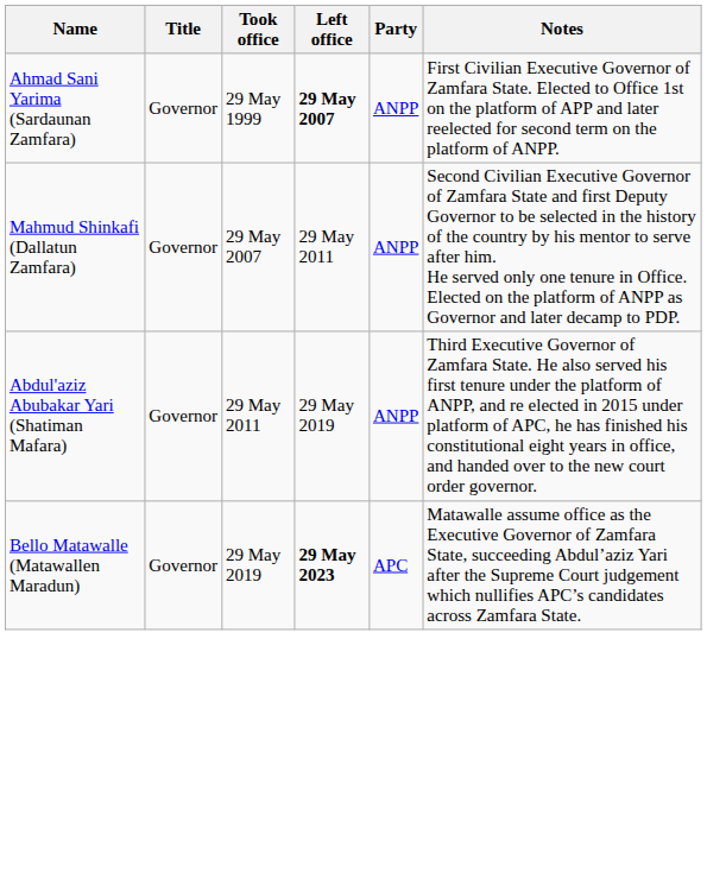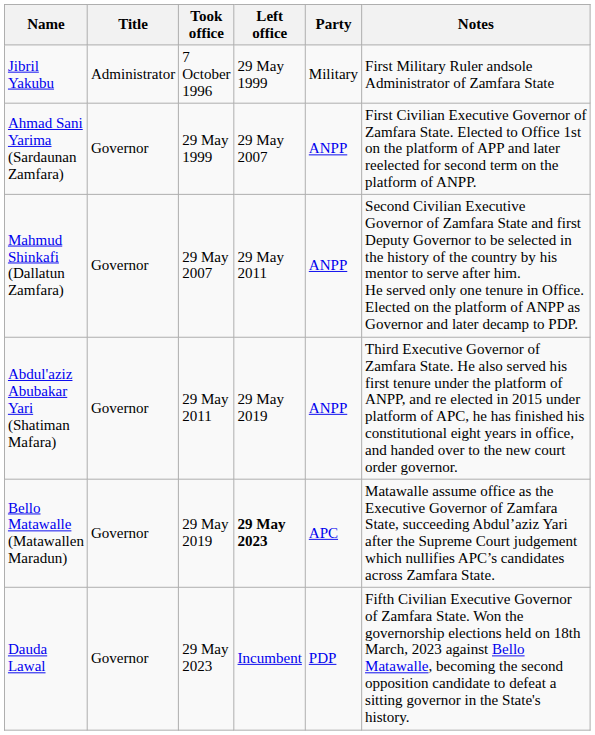 <table class="wikitable" border="1" style="width:100%; margin:auto; text-align:left">
 <tr>
 <th>Name</th>
 <th>Title</th>
 <th>Took office</th>
 <th>Left office</th>
 <th>Party</th>
 <th width="40%">Notes</th>
 </tr>
 <tr -valign="top">
+<td><a href='#'>Jibril Yakubu</a></td>
+<td>Administrator</td>
+<td>7 October 1996</td>
+<td>29 May 1999</td>
+<td>Military</td>
+<td>First Military Ruler andsole Administrator of Zamfara State</td>
+</tr>
+<tr -valign="top">
 <td><a href='#'>Ahmad Sani Yarima</a><br>(Sardaunan Zamfara)</td>
 <td>Governor</td>
 <td>29 May 1999</td>
-<td><strong>29 May 2007</strong></td>
+<td>29 May 2007</td>
 <td><a href='#'>ANPP</a></td>
 <td>First Civilian Executive Governor of Zamfara State. Elected to Office 1st on the platform of APP and later reelected for second term on the platform of ANPP.</td>
 </tr>
 <tr -valign="top">
 <td><a href='#'>Mahmud Shinkafi</a><br>(Dallatun Zamfara)</td>
 <td>Governor</td>
 <td>29 May 2007</td>
 <td>29 May 2011</td>
 <td><a href='#'>ANPP</a></td>
 <td>Second Civilian Executive Governor of Zamfara State and first Deputy Governor to be selected in the history of the country by his mentor to serve after him.<br>He served only one tenure in Office. Elected on the platform of ANPP as Governor and later decamp to PDP.</td>
 </tr>
 <tr -valign="top">
 <td><a href='#'>Abdul'aziz Abubakar Yari</a><br>(Shatiman Mafara)</td>
 <td>Governor</td>
 <td>29 May 2011</td>
 <td>29 May 2019</td>
 <td><a href='#'>ANPP</a></td>
 <td>Third Executive Governor of Zamfara State. He also served his first tenure under the platform of ANPP, and re elected in 2015 under platform of APC, he has finished his constitutional eight years in office, and handed over to the new court order governor.</td>
 </tr>
 <tr -valign="top">
 <td><a href='#'>Bello Matawalle</a><br>(Matawallen Maradun)</td>
 <td>Governor</td>
 <td>29 May 2019</td>
 <td><strong>29 May 2023</strong></td>
 <td><a href='#'>APC</a></td>
 <td>Matawalle assume office as the Executive Governor of Zamfara State, succeeding Abdul’aziz Yari after the Supreme Court judgement which nullifies APC’s candidates across Zamfara State.</td>
 </tr>
+<tr -valign="top">
+<td><a href='#'>Dauda Lawal</a></td>
+<td>Governor</td>
+<td>29 May 2023</td>
+<td><a href='#'>Incumbent</a></td>
+<td><a href='#'>PDP</a></td>
+<td>Fifth Civilian Executive Governor of Zamfara State. Won the governorship elections held on 18th March, 2023 against <a href='#'>Bello Matawalle</a>, becoming the second opposition candidate to defeat a sitting governor in the State's history.</td>
+</tr>
 </table>
